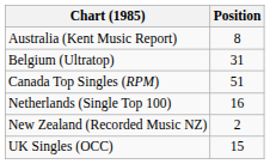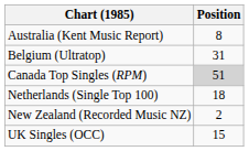 <table class="wikitable sortable">
 <tr>
 <th>Chart (1985)</th>
 <th>Position</th>
 </tr>
 <tr>
 <td>Australia (Kent Music Report)</td>
 <td style="text-align:center">8</td>
 </tr>
 <tr>
 <td>Belgium (Ultratop)</td>
 <td style="text-align:center">31</td>
 </tr>
 <tr>
 <td>Canada Top Singles (<em>RPM</em>)</td>
-<td style="text-align:center">51</td>
+<td style="background: lightgrey; text-align:center">51</td>
 </tr>
 <tr>
 <td>Netherlands (Single Top 100)</td>
-<td style="text-align:center">16</td>
+<td style="text-align:center">18</td>
 </tr>
 <tr>
 <td>New Zealand (Recorded Music NZ)</td>
 <td style="text-align:center">2</td>
 </tr>
 <tr>
 <td>UK Singles (OCC)</td>
 <td style="text-align:center">15</td>
 </tr>
 </table>
